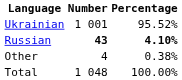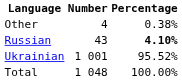 <table class="standard">
 <tr>
 <th>Language</th>
 <th>Number</th>
 <th>Percentage</th>
 </tr>
 <tr>
+<td>Other</td>
+<td align="right">4</td>
+<td align="right">0.38%</td>
+</tr>
+<tr>
+<td><a href='#'>Russian</a></td>
+<td align="right">43</td>
+<td align="right"><strong>4.10%</strong></td>
+</tr>
+<tr>
 <td><a href='#'>Ukrainian</a></td>
 <td align="right">1 001</td>
 <td align="right">95.52%</td>
-</tr>
-<tr>
-<td><a href='#'>Russian</a></td>
-<td align="right"><strong>43</strong></td>
-<td align="right"><strong>4.10%</strong></td>
-</tr>
-<tr>
-<td>Other</td>
-<td align="right">4</td>
-<td align="right">0.38%</td>
 </tr>
 <tr>
 <td>Total</td>
 <td align="right">1 048</td>
 <td align="right">100.00%</td>
 </tr>
 </table>
